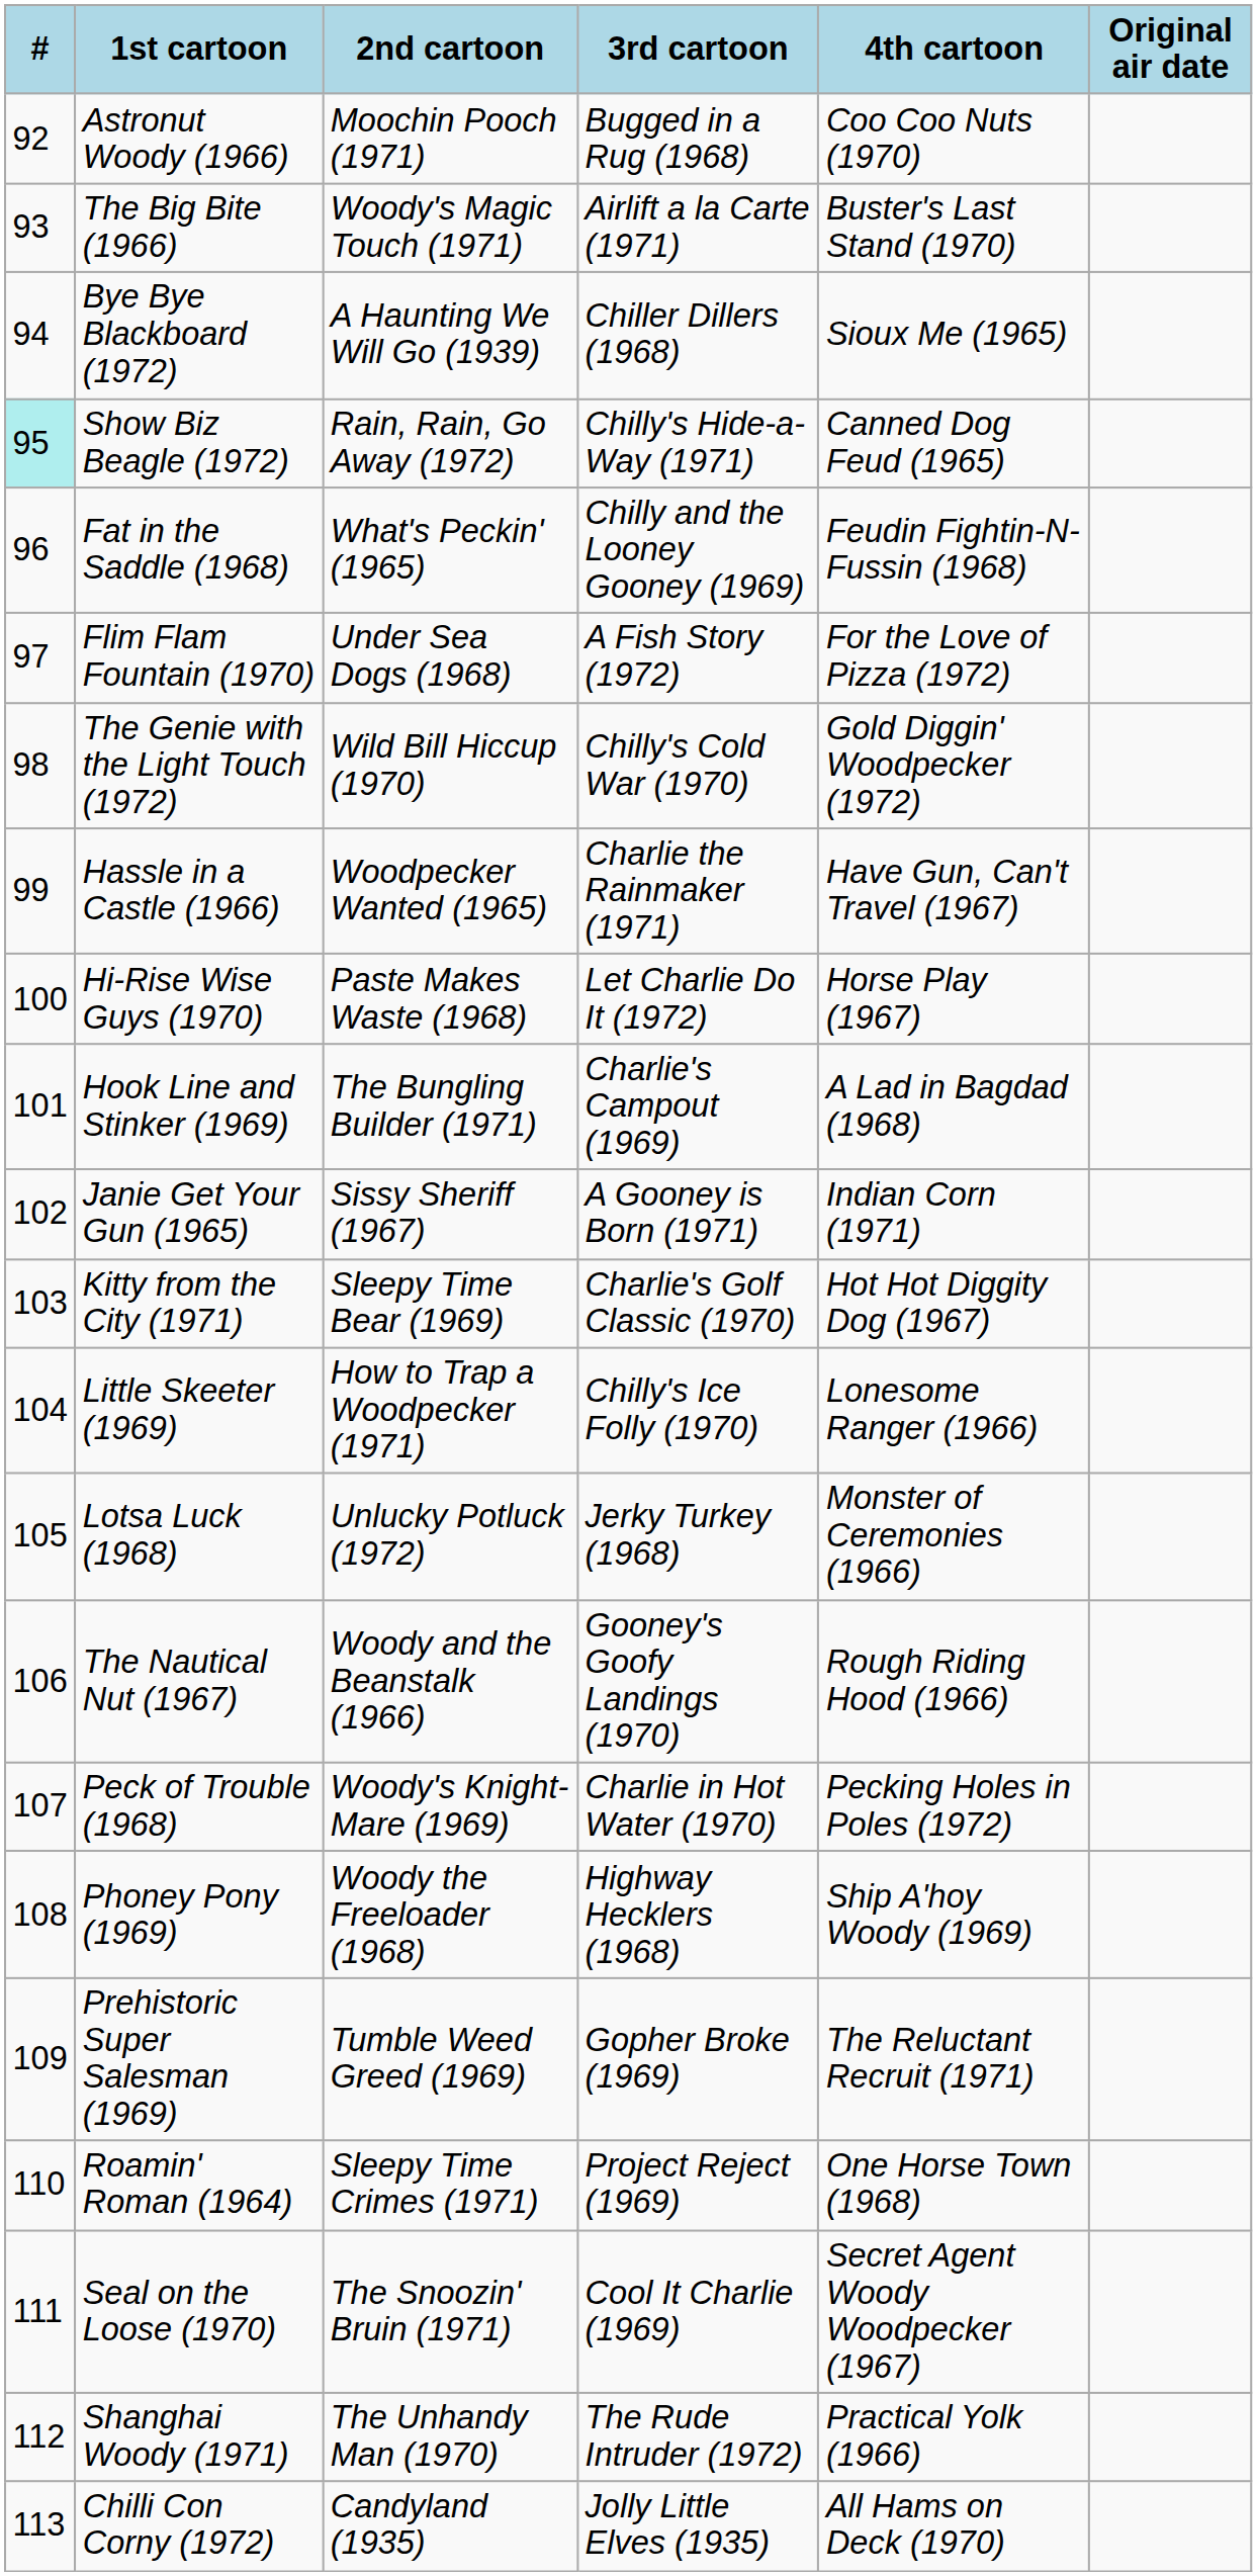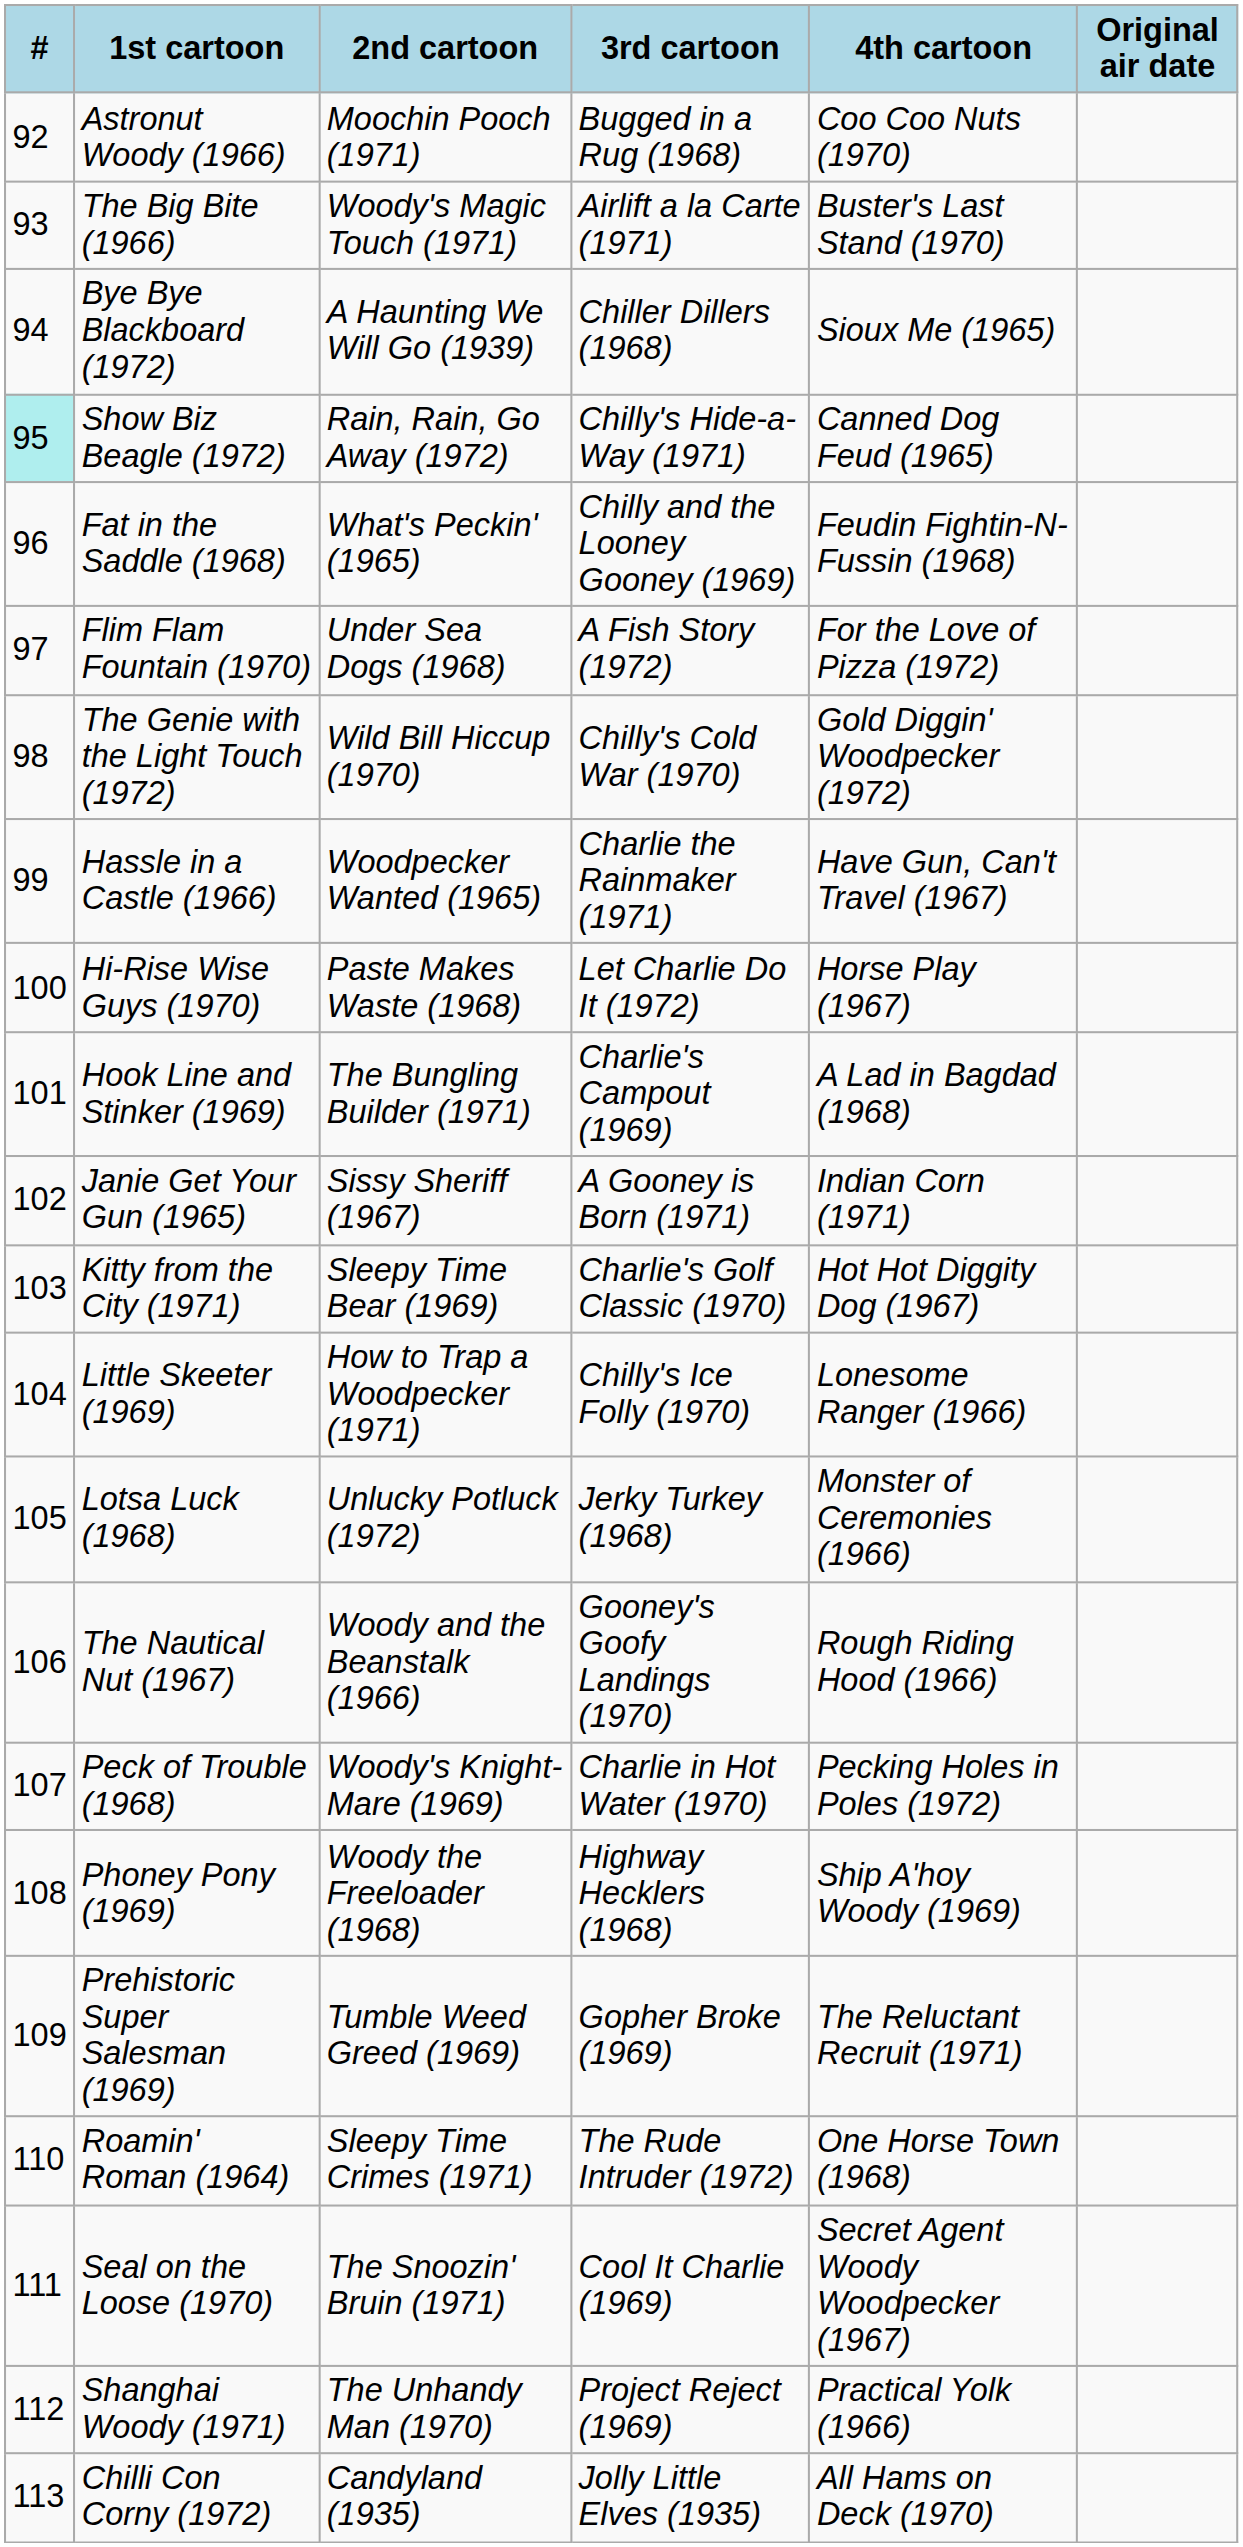 <table class="wikitable">
 <tr>
 <th style="background:lightblue;">#</th>
 <th style="background:lightblue;">1st cartoon</th>
 <th style="background:lightblue;">2nd cartoon</th>
 <th style="background:lightblue;">3rd cartoon</th>
 <th style="background:lightblue;">4th cartoon</th>
 <th style="background:lightblue;">Original air date</th>
 </tr>
 <tr>
 <td>92</td>
 <td><em>Astronut Woody (1966)</em></td>
 <td><em>Moochin Pooch (1971)</em></td>
 <td><em>Bugged in a Rug (1968)</em></td>
 <td><em>Coo Coo Nuts (1970)</em></td>
 <td></td>
 </tr>
 <tr>
 <td>93</td>
 <td><em>The Big Bite (1966)</em></td>
 <td><em>Woody's Magic Touch (1971)</em></td>
 <td><em>Airlift a la Carte (1971)</em></td>
 <td><em>Buster's Last Stand (1970)</em></td>
 <td></td>
 </tr>
 <tr>
 <td>94</td>
 <td><em>Bye Bye Blackboard (1972)</em></td>
 <td><em>A Haunting We Will Go (1939)</em></td>
 <td><em>Chiller Dillers (1968)</em></td>
 <td><em>Sioux Me (1965)</em></td>
 <td></td>
 </tr>
 <tr>
 <td style="background: paleturquoise;">95</td>
 <td><em>Show Biz Beagle (1972)</em></td>
 <td><em>Rain, Rain, Go Away (1972)</em></td>
 <td><em>Chilly's Hide-a-Way (1971)</em></td>
 <td><em>Canned Dog Feud (1965)</em></td>
 <td></td>
 </tr>
 <tr>
 <td>96</td>
 <td><em>Fat in the Saddle (1968)</em></td>
 <td><em>What's Peckin' (1965)</em></td>
 <td><em>Chilly and the Looney Gooney  (1969)</em></td>
 <td><em>Feudin Fightin-N-Fussin (1968)</em></td>
 <td></td>
 </tr>
 <tr>
 <td>97</td>
 <td><em>Flim Flam Fountain (1970)</em></td>
 <td><em>Under Sea Dogs (1968)</em></td>
 <td><em>A Fish Story (1972)</em></td>
 <td><em>For the Love of Pizza (1972)</em></td>
 <td></td>
 </tr>
 <tr>
 <td>98</td>
 <td><em>The Genie with the Light Touch (1972)</em></td>
 <td><em>Wild Bill Hiccup (1970)</em></td>
 <td><em>Chilly's Cold War (1970)</em></td>
 <td><em>Gold Diggin' Woodpecker (1972)</em></td>
 <td></td>
 </tr>
 <tr>
 <td>99</td>
 <td><em>Hassle in a Castle (1966)</em></td>
 <td><em>Woodpecker Wanted (1965)</em></td>
 <td><em>Charlie the Rainmaker (1971)</em></td>
 <td><em>Have Gun, Can't Travel (1967)</em></td>
 <td></td>
 </tr>
 <tr>
 <td>100</td>
 <td><em>Hi-Rise Wise Guys (1970)</em></td>
 <td><em>Paste Makes Waste (1968)</em></td>
 <td><em>Let Charlie Do It (1972)</em></td>
 <td><em>Horse Play (1967)</em></td>
 <td></td>
 </tr>
 <tr>
 <td>101</td>
 <td><em>Hook Line and Stinker (1969)</em></td>
 <td><em>The Bungling Builder (1971)</em></td>
 <td><em>Charlie's Campout (1969)</em></td>
 <td><em>A Lad in Bagdad (1968)</em></td>
 <td></td>
 </tr>
 <tr>
 <td>102</td>
 <td><em>Janie Get Your Gun (1965)</em></td>
 <td><em>Sissy Sheriff (1967)</em></td>
 <td><em>A Gooney is Born (1971)</em></td>
 <td><em>Indian Corn (1971)</em></td>
 <td></td>
 </tr>
 <tr>
 <td>103</td>
 <td><em>Kitty from the City (1971)</em></td>
 <td><em>Sleepy Time Bear (1969)</em></td>
 <td><em>Charlie's Golf Classic (1970)</em></td>
 <td><em>Hot Hot Diggity Dog (1967)</em></td>
 <td></td>
 </tr>
 <tr>
 <td>104</td>
 <td><em>Little Skeeter (1969)</em></td>
 <td><em>How to Trap a Woodpecker (1971)</em></td>
 <td><em>Chilly's Ice Folly (1970)</em></td>
 <td><em>Lonesome Ranger (1966)</em></td>
 <td></td>
 </tr>
 <tr>
 <td>105</td>
 <td><em>Lotsa Luck (1968)</em></td>
 <td><em>Unlucky Potluck (1972)</em></td>
 <td><em>Jerky Turkey (1968)</em></td>
 <td><em>Monster of Ceremonies (1966)</em></td>
 <td></td>
 </tr>
 <tr>
 <td>106</td>
 <td><em>The Nautical Nut (1967)</em></td>
 <td><em>Woody and the Beanstalk (1966)</em></td>
 <td><em>Gooney's Goofy Landings (1970)</em></td>
 <td><em>Rough Riding Hood (1966)</em></td>
 <td></td>
 </tr>
 <tr>
 <td>107</td>
 <td><em>Peck of Trouble (1968)</em></td>
 <td><em>Woody's Knight-Mare (1969)</em></td>
 <td><em>Charlie in Hot Water (1970)</em></td>
 <td><em>Pecking Holes in Poles (1972)</em></td>
 <td></td>
 </tr>
 <tr>
 <td>108</td>
 <td><em>Phoney Pony (1969)</em></td>
 <td><em>Woody the Freeloader (1968)</em></td>
 <td><em>Highway Hecklers (1968)</em></td>
 <td><em>Ship A'hoy Woody (1969)</em></td>
 <td></td>
 </tr>
 <tr>
 <td>109</td>
 <td><em>Prehistoric Super Salesman (1969)</em></td>
 <td><em>Tumble Weed Greed (1969)</em></td>
 <td><em>Gopher Broke (1969)</em></td>
 <td><em>The Reluctant Recruit (1971)</em></td>
 <td></td>
 </tr>
 <tr>
 <td>110</td>
 <td><em>Roamin' Roman (1964)</em></td>
 <td><em>Sleepy Time Crimes (1971)</em></td>
-<td><em>Project Reject (1969)</em></td>
+<td><em>The Rude Intruder (1972)</em></td>
 <td><em>One Horse Town (1968)</em></td>
 <td></td>
 </tr>
 <tr>
 <td>111</td>
 <td><em>Seal on the Loose (1970)</em></td>
 <td><em>The Snoozin' Bruin (1971)</em></td>
 <td><em>Cool It Charlie (1969)</em></td>
 <td><em>Secret Agent Woody Woodpecker  (1967)</em></td>
 <td></td>
 </tr>
 <tr>
 <td>112</td>
 <td><em>Shanghai Woody (1971)</em></td>
 <td><em>The Unhandy Man (1970)</em></td>
-<td><em>The Rude Intruder (1972)</em></td>
+<td><em>Project Reject (1969)</em></td>
 <td><em>Practical Yolk (1966)</em></td>
 <td></td>
 </tr>
 <tr>
 <td>113</td>
 <td><em>Chilli Con Corny (1972)</em></td>
 <td><em>Candyland (1935)</em></td>
 <td><em>Jolly Little Elves (1935)</em></td>
 <td><em>All Hams on Deck (1970)</em></td>
 <td></td>
 </tr>
 </table>
